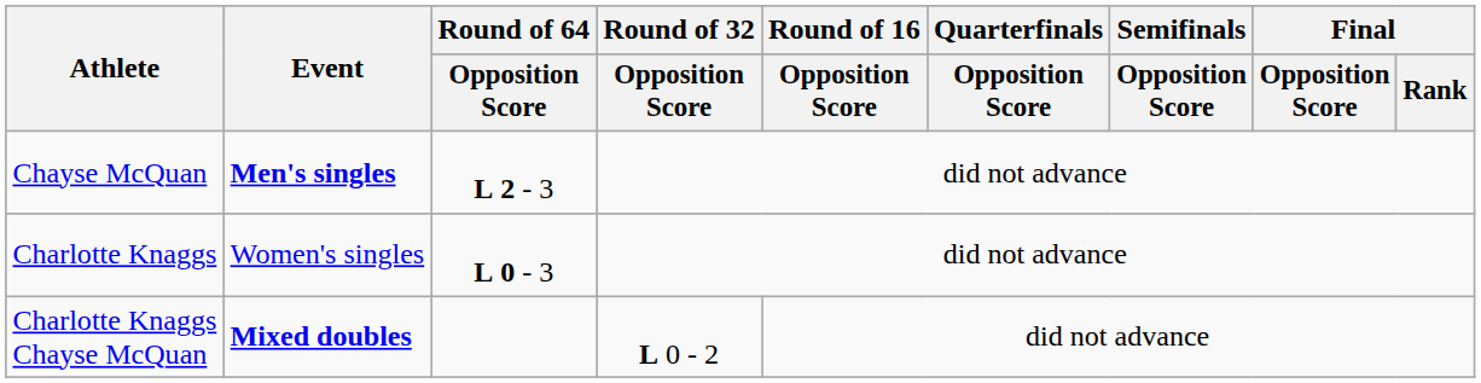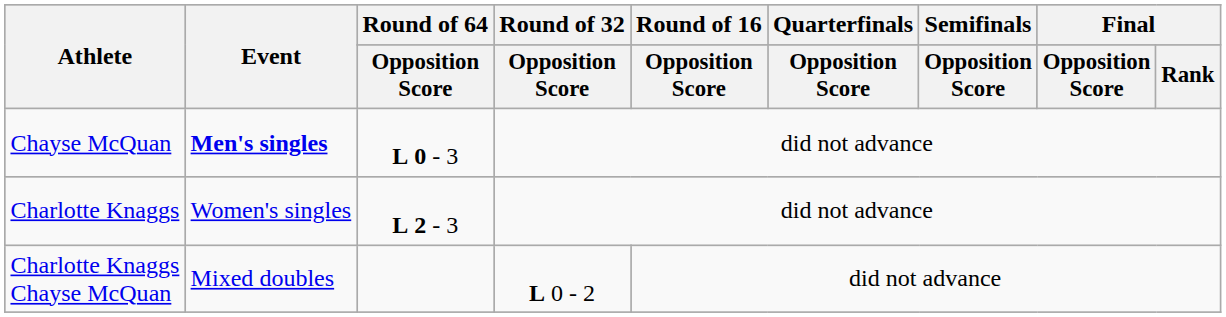 <table class=wikitable style=font-size:90%;text-align:center>
 <tr>
 <th rowspan=2>Athlete</th>
 <th rowspan=2>Event</th>
 <th>Round of 64</th>
 <th>Round of 32</th>
 <th>Round of 16</th>
 <th>Quarterfinals</th>
 <th>Semifinals</th>
 <th colspan=2>Final</th>
 </tr>
 <tr style=font-size:95%>
 <th>Opposition<br>Score</th>
 <th>Opposition<br>Score</th>
 <th>Opposition<br>Score</th>
 <th>Opposition<br>Score</th>
 <th>Opposition<br>Score</th>
 <th>Opposition<br>Score</th>
 <th>Rank</th>
 </tr>
 <tr>
 <td align=left><a href='#'>Chayse McQuan</a></td>
 <td align=left><strong><a href='#'>Men's singles</a></strong></td>
-<td><br><strong>L</strong> <strong>2</strong> - 3</td>
+<td><br><strong>L</strong> <strong>0</strong> - 3</td>
 <td colspan=6>did not advance</td>
 </tr>
 <tr>
 <td align=left><a href='#'>Charlotte Knaggs</a></td>
 <td align=left><a href='#'>Women's singles</a></td>
-<td><br><strong>L</strong> <strong>0</strong> - 3</td>
+<td><br><strong>L</strong> <strong>2</strong> - 3</td>
 <td colspan=6>did not advance</td>
 </tr>
 <tr>
 <td align=left><a href='#'>Charlotte Knaggs</a> <br> <a href='#'>Chayse McQuan</a></td>
-<td align=left><strong><a href='#'>Mixed doubles</a></strong></td>
+<td align=left><a href='#'>Mixed doubles</a></td>
 <td></td>
 <td><br><strong>L</strong> 0 - 2</td>
 <td colspan=5>did not advance</td>
 </tr>
 </table>
